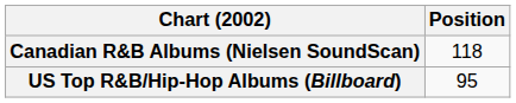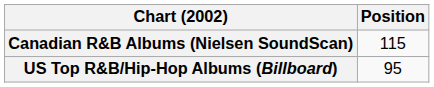 <table class="wikitable plainrowheaders" style="text-align:center">
 <tr>
 <th scope="col">Chart (2002)</th>
 <th scope="col">Position</th>
 </tr>
 <tr>
 <th scope="row">Canadian R&B Albums (Nielsen SoundScan)</th>
-<td>118</td>
+<td>115</td>
 </tr>
 <tr>
 <th scope="row">US Top R&B/Hip-Hop Albums (<em>Billboard</em>)</th>
 <td>95</td>
 </tr>
 </table>
